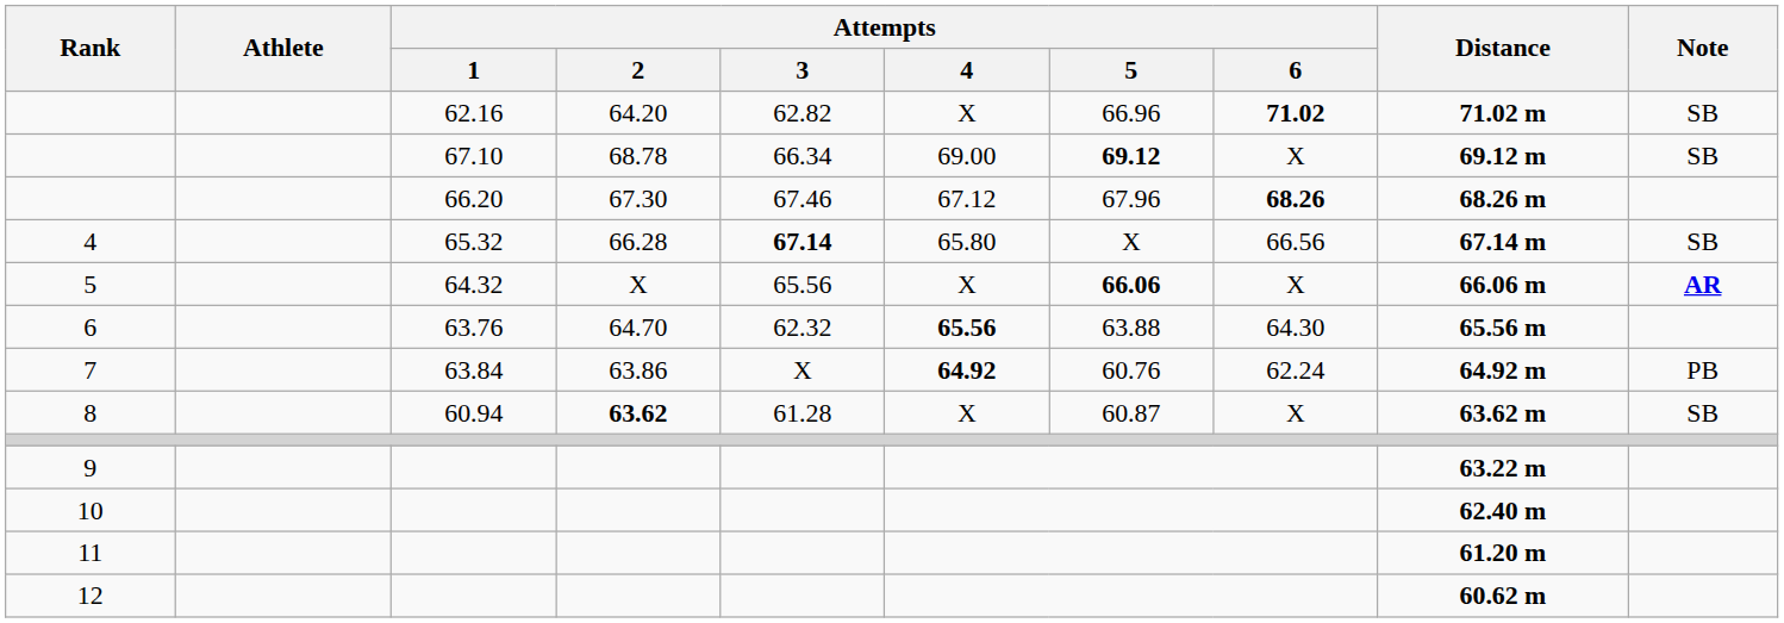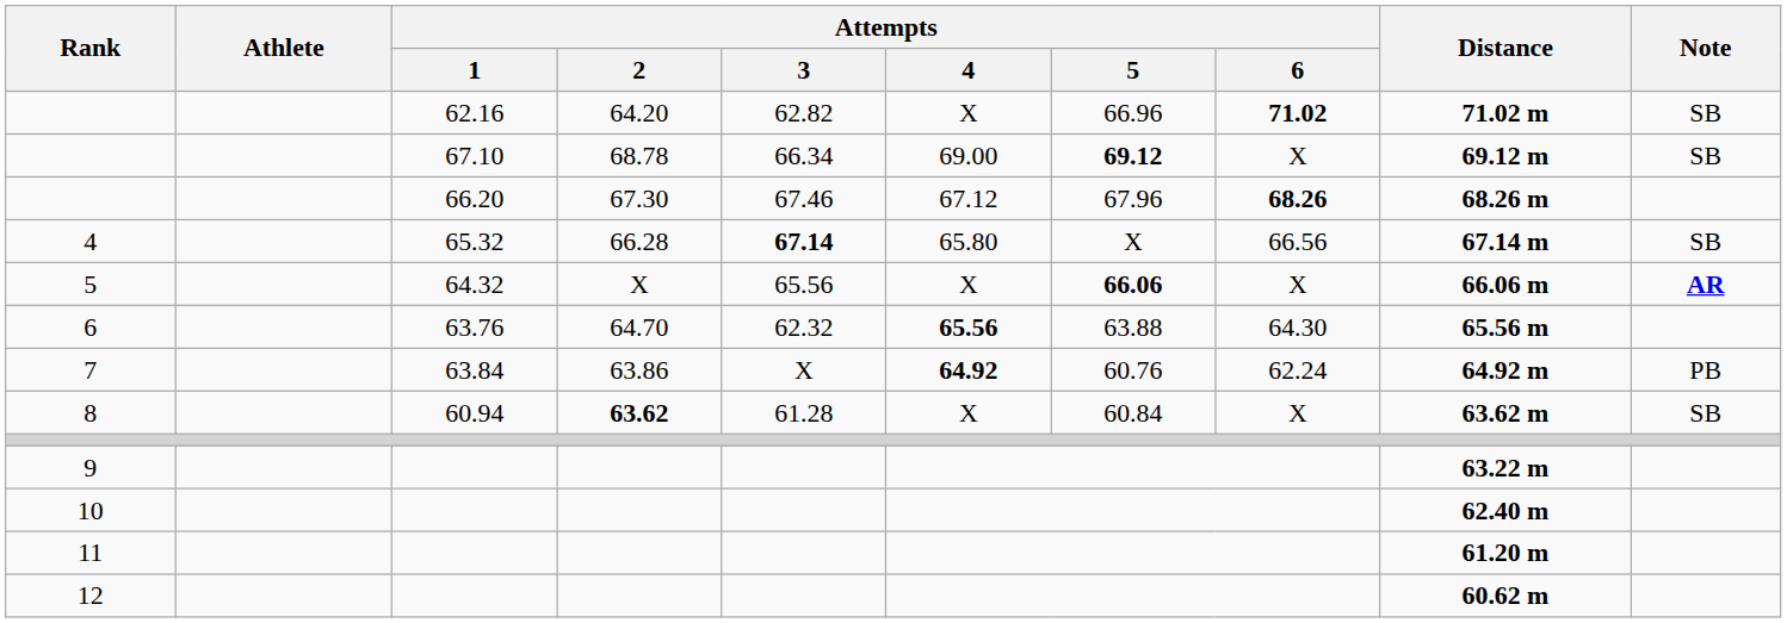 <table class="wikitable" style=" text-align:center; font-size:110%;" width="95%">
 <tr>
 <th rowspan="2">Rank</th>
 <th rowspan="2">Athlete</th>
 <th colspan="6">Attempts</th>
 <th rowspan="2">Distance</th>
 <th rowspan="2">Note</th>
 </tr>
 <tr>
 <th>1</th>
 <th>2</th>
 <th>3</th>
 <th>4</th>
 <th>5</th>
 <th>6</th>
 </tr>
 <tr>
 <td></td>
 <td align=left></td>
 <td>62.16</td>
 <td>64.20</td>
 <td>62.82</td>
 <td>X</td>
 <td>66.96</td>
 <td><strong>71.02</strong></td>
 <td><strong>71.02 m</strong></td>
 <td>SB</td>
 </tr>
 <tr>
 <td></td>
 <td align=left></td>
 <td>67.10</td>
 <td>68.78</td>
 <td>66.34</td>
 <td>69.00</td>
 <td><strong>69.12</strong></td>
 <td>X</td>
 <td><strong>69.12 m</strong></td>
 <td>SB</td>
 </tr>
 <tr>
 <td></td>
 <td align=left></td>
 <td>66.20</td>
 <td>67.30</td>
 <td>67.46</td>
 <td>67.12</td>
 <td>67.96</td>
 <td><strong>68.26</strong></td>
 <td><strong>68.26 m</strong></td>
 <td></td>
 </tr>
 <tr>
 <td>4</td>
 <td align=left></td>
 <td>65.32</td>
 <td>66.28</td>
 <td><strong>67.14</strong></td>
 <td>65.80</td>
 <td>X</td>
 <td>66.56</td>
 <td><strong>67.14 m</strong></td>
 <td>SB</td>
 </tr>
 <tr>
 <td>5</td>
 <td align=left></td>
 <td>64.32</td>
 <td>X</td>
 <td>65.56</td>
 <td>X</td>
 <td><strong>66.06</strong></td>
 <td>X</td>
 <td><strong>66.06 m</strong></td>
 <td><a href='#'><strong>AR</strong></a></td>
 </tr>
 <tr>
 <td>6</td>
 <td align=left></td>
 <td>63.76</td>
 <td>64.70</td>
 <td>62.32</td>
 <td><strong>65.56</strong></td>
 <td>63.88</td>
 <td>64.30</td>
 <td><strong>65.56 m</strong></td>
 <td></td>
 </tr>
 <tr>
 <td>7</td>
 <td align=left></td>
 <td>63.84</td>
 <td>63.86</td>
 <td>X</td>
 <td><strong>64.92</strong></td>
 <td>60.76</td>
 <td>62.24</td>
 <td><strong>64.92 m</strong></td>
 <td>PB</td>
 </tr>
 <tr>
 <td>8</td>
 <td align=left></td>
 <td>60.94</td>
 <td><strong>63.62</strong></td>
 <td>61.28</td>
 <td>X</td>
-<td>60.87</td>
+<td>60.84</td>
 <td>X</td>
 <td><strong>63.62 m</strong></td>
 <td>SB</td>
 </tr>
 <tr>
 <td colspan=10 bgcolor=lightgray></td>
 </tr>
 <tr>
 <td>9</td>
 <td align=left></td>
 <td></td>
 <td></td>
 <td></td>
 <td colspan=3></td>
 <td><strong>63.22 m</strong></td>
 <td></td>
 </tr>
 <tr>
 <td>10</td>
 <td align=left></td>
 <td></td>
 <td></td>
 <td></td>
 <td colspan=3></td>
 <td><strong>62.40 m</strong></td>
 <td></td>
 </tr>
 <tr>
 <td>11</td>
 <td align=left></td>
 <td></td>
 <td></td>
 <td></td>
 <td colspan=3></td>
 <td><strong>61.20 m</strong></td>
 <td></td>
 </tr>
 <tr>
 <td>12</td>
 <td align=left></td>
 <td></td>
 <td></td>
 <td></td>
 <td colspan=3></td>
 <td><strong>60.62 m</strong></td>
 <td></td>
 </tr>
 </table>
